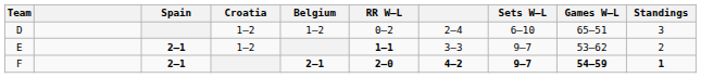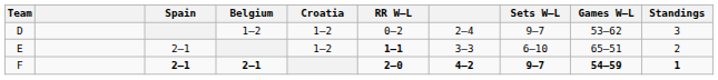 <table class="wikitable" style="text-align:center; font-size:90%">
 <tr>
 <th width=10>Team</th>
 <th width=120></th>
 <th width=75>Spain<br></th>
+<th width=75>Belgium<br></th>
 <th width=75>Croatia<br></th>
-<th width=75>Belgium<br></th>
 <th width=75>RR W–L</th>
 <th width=75></th>
 <th width=75>Sets W–L</th>
 <th width=75>Games W–L</th>
 <th width=75>Standings</th>
 </tr>
 <tr>
 <td>D</td>
 <td style="text-align:left;"></td>
 <th bgcolor="#ededed"></th>
 <td>1–2</td>
 <td>1–2</td>
 <td>0–2</td>
 <td>2–4</td>
-<td>6–10</td>
-<td>65–51</td>
+<td>9–7</td>
+<td>53–62</td>
 <td>3</td>
 </tr>
 <tr>
 <td>E</td>
 <td style="text-align:left;"></td>
-<td><strong>2–1</strong></td>
+<td>2–1</td>
+<th bgcolor="#ededed"></th>
 <td>1–2</td>
-<th bgcolor="#ededed"></th>
 <td><strong>1–1</strong></td>
 <td>3–3</td>
-<td>9–7</td>
-<td>53–62</td>
+<td>6–10</td>
+<td>65–51</td>
 <td>2</td>
 </tr>
 <tr>
 <td>F</td>
 <td style="text-align:left;"><strong></strong></td>
 <td><strong>2–1</strong></td>
+<td><strong>2–1</strong></td>
 <th bgcolor="#ededed"></th>
-<td><strong>2–1</strong></td>
 <td><strong>2–0</strong></td>
 <td><strong>4–2</strong></td>
 <td><strong>9–7</strong></td>
 <td><strong>54–59</strong></td>
 <td><strong>1</strong></td>
 </tr>
 </table>
